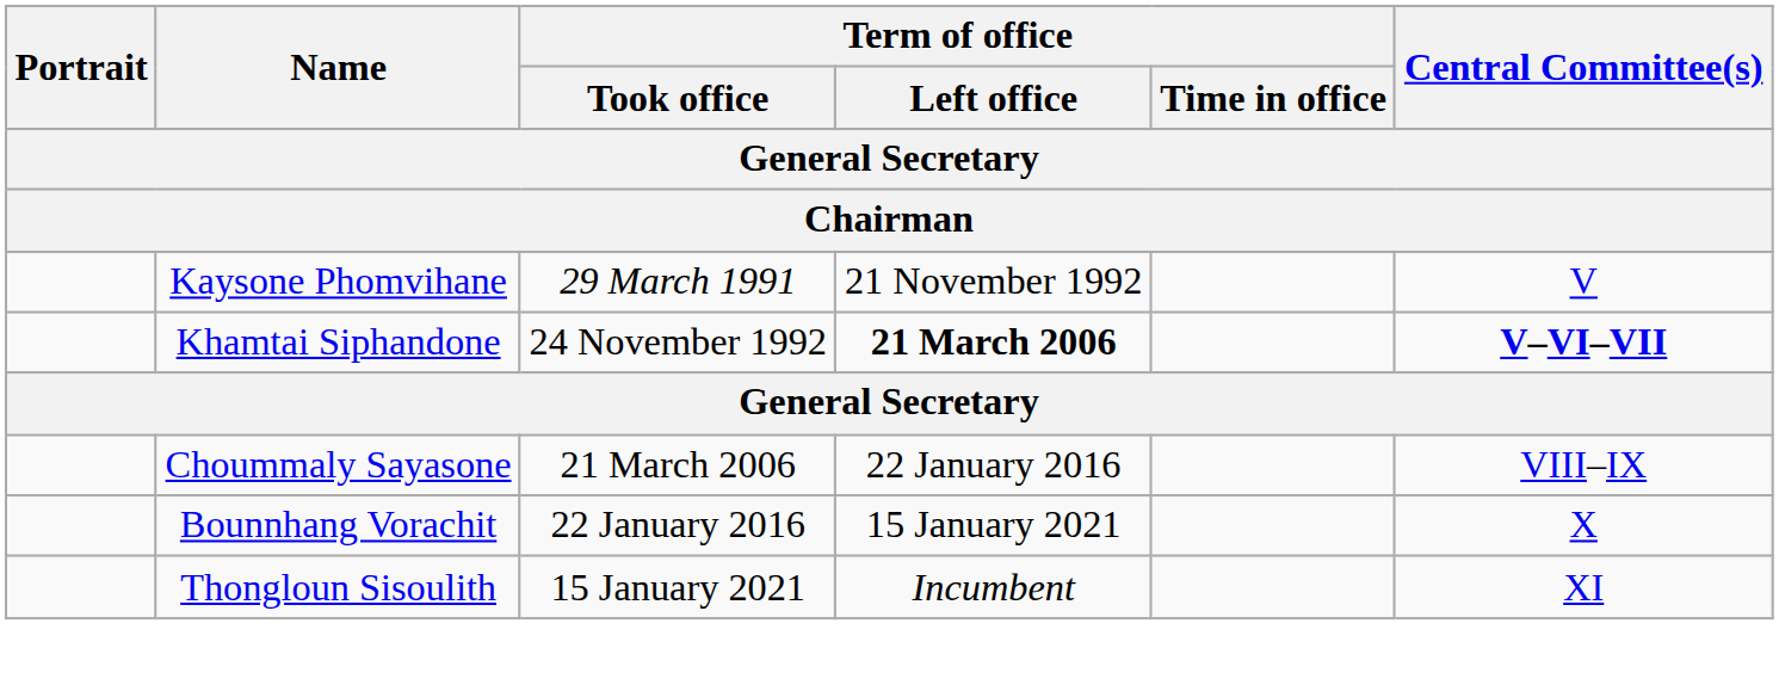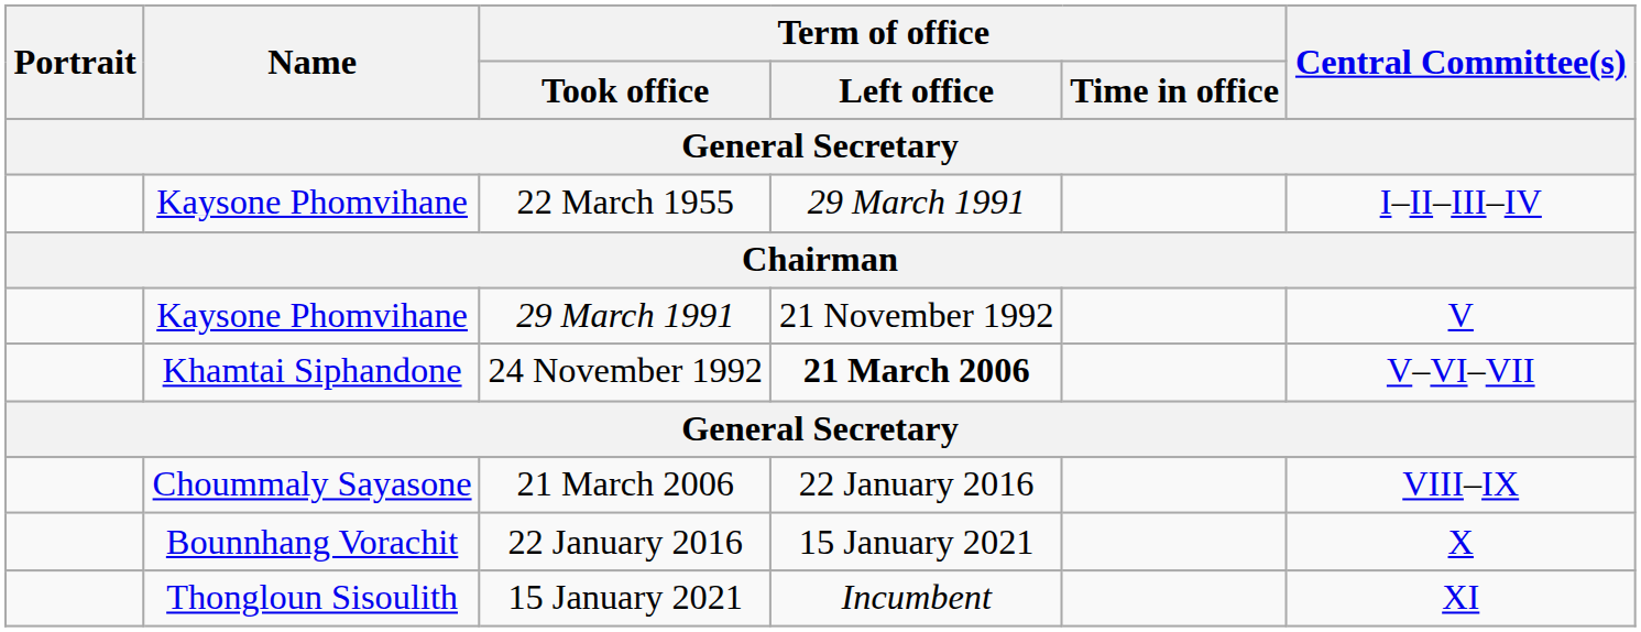 <table class="wikitable" style="text-align:center">
 <tr>
 <th rowspan=2>Portrait</th>
 <th rowspan=2>Name<br></th>
 <th colspan=3>Term of office</th>
 <th rowspan=2><a href='#'>Central Committee(s)</a></th>
 </tr>
 <tr>
 <th>Took office</th>
 <th>Left office</th>
 <th>Time in office</th>
 </tr>
 <tr>
 <th colspan="6">General Secretary</th>
+</tr>
+<tr>
+<td></td>
+<td><a href='#'>Kaysone Phomvihane</a><br></td>
+<td>22 March 1955</td>
+<td><em>29 March 1991</em></td>
+<td></td>
+<td><a href='#'>I</a>–<a href='#'>II</a>–<a href='#'>III</a>–<a href='#'>IV</a><br></td>
 </tr>
 <tr>
 <th colspan="6">Chairman</th>
 </tr>
 <tr>
 <td></td>
 <td><a href='#'>Kaysone Phomvihane</a><br></td>
 <td><em>29 March 1991</em></td>
 <td>21 November 1992</td>
 <td></td>
 <td><a href='#'>V</a><br></td>
 </tr>
 <tr>
 <td></td>
 <td><a href='#'>Khamtai Siphandone</a><br></td>
 <td>24 November 1992</td>
 <td><strong>21 March 2006</strong></td>
 <td></td>
-<td><strong><a href='#'>V</a>–<a href='#'>VI</a>–<a href='#'>VII</a><br></strong></td>
+<td><a href='#'>V</a>–<a href='#'>VI</a>–<a href='#'>VII</a><br></td>
 </tr>
 <tr>
 <th colspan="6">General Secretary</th>
 </tr>
 <tr>
 <td></td>
 <td><a href='#'>Choummaly Sayasone</a><br></td>
 <td>21 March 2006</td>
 <td>22 January 2016</td>
 <td></td>
 <td><a href='#'>VIII</a>–<a href='#'>IX</a><br></td>
 </tr>
 <tr>
 <td></td>
 <td><a href='#'>Bounnhang Vorachit</a><br></td>
 <td>22 January 2016</td>
 <td>15 January 2021</td>
 <td></td>
 <td><a href='#'>X</a><br></td>
 </tr>
 <tr>
 <td></td>
 <td><a href='#'>Thongloun Sisoulith</a><br></td>
 <td>15 January 2021</td>
 <td><em>Incumbent</em></td>
 <td></td>
 <td><a href='#'>XI</a><br></td>
 </tr>
 </table>
